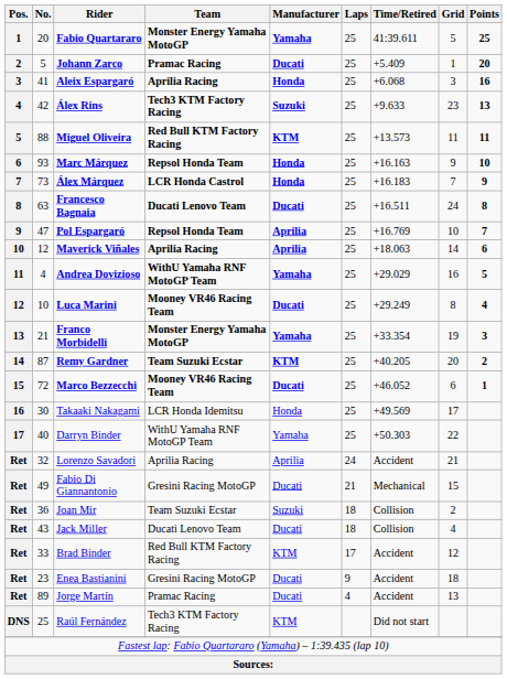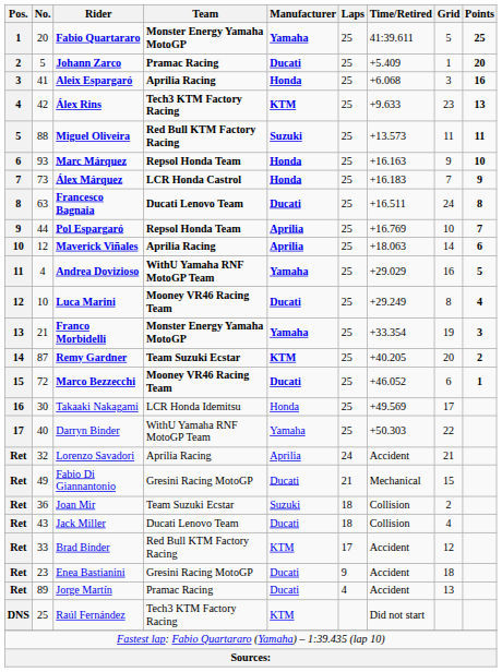 <table class="wikitable" style="font-size: 85%;">
 <tr>
 <th>Pos.</th>
 <th>No.</th>
 <th>Rider</th>
 <th>Team</th>
 <th>Manufacturer</th>
 <th>Laps</th>
 <th>Time/Retired</th>
 <th>Grid</th>
 <th>Points</th>
 </tr>
 <tr>
 <th scope="row">1</th>
 <td align="center">20</td>
 <td> <strong><a href='#'>Fabio Quartararo</a></strong></td>
 <td><strong>Monster Energy Yamaha MotoGP</strong></td>
 <td><strong><a href='#'>Yamaha</a></strong></td>
 <td>25</td>
 <td>41:39.611</td>
 <td align="center">5</td>
 <td align="center"><strong>25</strong></td>
 </tr>
 <tr>
 <th scope="row">2</th>
 <td align="center">5</td>
 <td> <strong><a href='#'>Johann Zarco</a></strong></td>
 <td><strong>Pramac Racing</strong></td>
 <td><strong><a href='#'>Ducati</a></strong></td>
 <td>25</td>
 <td>+5.409</td>
 <td align="center">1</td>
 <td align="center"><strong>20</strong></td>
 </tr>
 <tr>
 <th scope="row">3</th>
 <td align="center">41</td>
 <td> <strong><a href='#'>Aleix Espargaró</a></strong></td>
 <td><strong>Aprilia Racing</strong></td>
 <td><strong><a href='#'>Honda</a></strong></td>
 <td>25</td>
 <td>+6.068</td>
 <td align="center">3</td>
 <td align="center"><strong>16</strong></td>
 </tr>
 <tr>
 <th scope="row">4</th>
 <td align="center">42</td>
 <td> <strong><a href='#'>Álex Rins</a></strong></td>
 <td><strong>Tech3 KTM Factory Racing</strong></td>
-<td><strong><a href='#'>Suzuki</a></strong></td>
+<td><strong><a href='#'>KTM</a></strong></td>
 <td>25</td>
 <td>+9.633</td>
 <td align="center">23</td>
 <td align="center"><strong>13</strong></td>
 </tr>
 <tr>
 <th scope="row">5</th>
 <td align="center">88</td>
 <td> <strong><a href='#'>Miguel Oliveira</a></strong></td>
 <td><strong>Red Bull KTM Factory Racing</strong></td>
-<td><strong><a href='#'>KTM</a></strong></td>
+<td><strong><a href='#'>Suzuki</a></strong></td>
 <td>25</td>
 <td>+13.573</td>
 <td align="center">11</td>
 <td align="center"><strong>11</strong></td>
 </tr>
 <tr>
 <th scope="row">6</th>
 <td align="center">93</td>
 <td> <strong><a href='#'>Marc Márquez</a></strong></td>
 <td><strong>Repsol Honda Team</strong></td>
 <td><strong><a href='#'>Honda</a></strong></td>
 <td>25</td>
 <td>+16.163</td>
 <td align="center">9</td>
 <td align="center"><strong>10</strong></td>
 </tr>
 <tr>
 <th scope="row">7</th>
 <td align="center">73</td>
 <td> <strong><a href='#'>Álex Márquez</a></strong></td>
 <td><strong>LCR Honda Castrol</strong></td>
 <td><strong><a href='#'>Honda</a></strong></td>
 <td>25</td>
 <td>+16.183</td>
 <td align="center">7</td>
 <td align="center"><strong>9</strong></td>
 </tr>
 <tr>
 <th scope="row">8</th>
 <td align="center">63</td>
 <td> <strong><a href='#'>Francesco Bagnaia</a></strong></td>
 <td><strong>Ducati Lenovo Team</strong></td>
 <td><strong><a href='#'>Ducati</a></strong></td>
 <td>25</td>
 <td>+16.511</td>
 <td align="center">24</td>
 <td align="center"><strong>8</strong></td>
 </tr>
 <tr>
 <th scope="row">9</th>
-<td align="center">47</td>
+<td align="center">44</td>
 <td> <strong><a href='#'>Pol Espargaró</a></strong></td>
 <td><strong>Repsol Honda Team</strong></td>
 <td><strong><a href='#'>Aprilia</a></strong></td>
 <td>25</td>
 <td>+16.769</td>
 <td align="center">10</td>
 <td align="center"><strong>7</strong></td>
 </tr>
 <tr>
 <th scope="row">10</th>
 <td align="center">12</td>
 <td> <strong><a href='#'>Maverick Viñales</a></strong></td>
 <td><strong>Aprilia Racing</strong></td>
 <td><strong><a href='#'>Aprilia</a></strong></td>
 <td>25</td>
 <td>+18.063</td>
 <td align="center">14</td>
 <td align="center"><strong>6</strong></td>
 </tr>
 <tr>
 <th scope="row">11</th>
 <td align="center">4</td>
 <td> <strong><a href='#'>Andrea Dovizioso</a></strong></td>
 <td><strong>WithU Yamaha RNF MotoGP Team</strong></td>
 <td><strong><a href='#'>Yamaha</a></strong></td>
 <td>25</td>
 <td>+29.029</td>
 <td align="center">16</td>
 <td align="center"><strong>5</strong></td>
 </tr>
 <tr>
 <th scope="row">12</th>
 <td align="center">10</td>
 <td> <strong><a href='#'>Luca Marini</a></strong></td>
 <td><strong>Mooney VR46 Racing Team</strong></td>
 <td><strong><a href='#'>Ducati</a></strong></td>
 <td>25</td>
 <td>+29.249</td>
 <td align="center">8</td>
 <td align="center"><strong>4</strong></td>
 </tr>
 <tr>
 <th scope="row">13</th>
 <td align="center">21</td>
 <td> <strong><a href='#'>Franco Morbidelli</a></strong></td>
 <td><strong>Monster Energy Yamaha MotoGP</strong></td>
 <td><strong><a href='#'>Yamaha</a></strong></td>
 <td>25</td>
 <td>+33.354</td>
 <td align="center">19</td>
 <td align="center"><strong>3</strong></td>
 </tr>
 <tr>
 <th scope="row">14</th>
 <td align="center">87</td>
 <td> <strong><a href='#'>Remy Gardner</a></strong></td>
 <td><strong>Team Suzuki Ecstar</strong></td>
 <td><strong><a href='#'>KTM</a></strong></td>
 <td>25</td>
 <td>+40.205</td>
 <td align="center">20</td>
 <td align="center"><strong>2</strong></td>
 </tr>
 <tr>
 <th scope="row">15</th>
 <td align="center">72</td>
 <td> <strong><a href='#'>Marco Bezzecchi</a></strong></td>
 <td><strong>Mooney VR46 Racing Team</strong></td>
 <td><strong><a href='#'>Ducati</a></strong></td>
 <td>25</td>
 <td>+46.052</td>
 <td align="center">6</td>
 <td align="center"><strong>1</strong></td>
 </tr>
 <tr>
 <th scope="row">16</th>
 <td align="center">30</td>
 <td> <a href='#'>Takaaki Nakagami</a></td>
 <td>LCR Honda Idemitsu</td>
 <td><a href='#'>Honda</a></td>
 <td>25</td>
 <td>+49.569</td>
 <td align="center">17</td>
 <td></td>
 </tr>
 <tr>
 <th scope="row">17</th>
 <td align="center">40</td>
 <td> <a href='#'>Darryn Binder</a></td>
 <td>WithU Yamaha RNF MotoGP Team</td>
 <td><a href='#'>Yamaha</a></td>
 <td>25</td>
 <td>+50.303</td>
 <td align="center">22</td>
 <td></td>
 </tr>
 <tr>
 <th scope="row">Ret</th>
 <td align="center">32</td>
 <td> <a href='#'>Lorenzo Savadori</a></td>
 <td>Aprilia Racing</td>
 <td><a href='#'>Aprilia</a></td>
 <td>24</td>
 <td>Accident</td>
 <td align="center">21</td>
 <td></td>
 </tr>
 <tr>
 <th scope="row">Ret</th>
 <td align="center">49</td>
 <td> <a href='#'>Fabio Di Giannantonio</a></td>
 <td>Gresini Racing MotoGP</td>
 <td><a href='#'>Ducati</a></td>
 <td>21</td>
 <td>Mechanical</td>
 <td align="center">15</td>
 <td></td>
 </tr>
 <tr>
 <th scope="row">Ret</th>
 <td align="center">36</td>
 <td> <a href='#'>Joan Mir</a></td>
 <td>Team Suzuki Ecstar</td>
 <td><a href='#'>Suzuki</a></td>
 <td>18</td>
 <td>Collision</td>
 <td align="center">2</td>
 <td align="center"></td>
 </tr>
 <tr>
 <th scope="row">Ret</th>
 <td align="center">43</td>
 <td> <a href='#'>Jack Miller</a></td>
 <td>Ducati Lenovo Team</td>
 <td><a href='#'>Ducati</a></td>
 <td>18</td>
 <td>Collision</td>
 <td align="center">4</td>
 <td align="center"></td>
 </tr>
 <tr>
 <th scope="row">Ret</th>
 <td align="center">33</td>
 <td> <a href='#'>Brad Binder</a></td>
 <td>Red Bull KTM Factory Racing</td>
 <td><a href='#'>KTM</a></td>
 <td>17</td>
 <td>Accident</td>
 <td align="center">12</td>
 <td></td>
 </tr>
 <tr>
 <th scope="row">Ret</th>
 <td align="center">23</td>
 <td> <a href='#'>Enea Bastianini</a></td>
 <td>Gresini Racing MotoGP</td>
 <td><a href='#'>Ducati</a></td>
 <td>9</td>
 <td>Accident</td>
 <td align="center">18</td>
 <td align="center"></td>
 </tr>
 <tr>
 <th scope="row">Ret</th>
 <td align="center">89</td>
 <td> <a href='#'>Jorge Martín</a></td>
 <td>Pramac Racing</td>
 <td><a href='#'>Ducati</a></td>
 <td>4</td>
 <td>Accident</td>
 <td align="center">13</td>
 <td align="center"></td>
 </tr>
 <tr>
 <th scope="row">DNS</th>
 <td align="center">25</td>
 <td> <a href='#'>Raúl Fernández</a></td>
 <td>Tech3 KTM Factory Racing</td>
 <td><a href='#'>KTM</a></td>
 <td></td>
 <td>Did not start</td>
 <td align="center"></td>
 <td align="center"></td>
 </tr>
 <tr>
 </tr>
 <tr class="sortbottom">
 <td colspan="9" style="text-align:center"><em><a href='#'>Fastest lap</a>:  <a href='#'>Fabio Quartararo</a> (<a href='#'>Yamaha</a>) – 1:39.435 (lap 10)</em></td>
 </tr>
 <tr>
 <th colspan=9>Sources: </th>
 </tr>
 </table>
